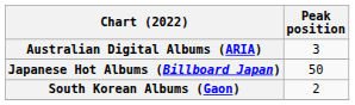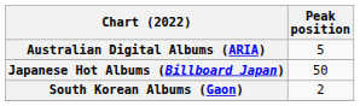 <table class="wikitable sortable plainrowheaders" style="text-align:center">
 <tr>
 <th scope="col">Chart (2022)</th>
 <th scope="col">Peak<br>position</th>
 </tr>
 <tr>
 <th scope="row">Australian Digital Albums (<a href='#'>ARIA</a>)</th>
-<td>3</td>
+<td>5</td>
 </tr>
 <tr>
 </tr>
 <tr>
 </tr>
 <tr>
 </tr>
 <tr>
 <th scope="row">Japanese Hot Albums (<em><a href='#'>Billboard Japan</a></em>)</th>
 <td>50</td>
 </tr>
 <tr>
 <th scope="row">South Korean Albums (<a href='#'>Gaon</a>)</th>
 <td>2</td>
 </tr>
 <tr>
 </tr>
 <tr>
 </tr>
 <tr>
 </tr>
 <tr>
 </tr>
 </table>
